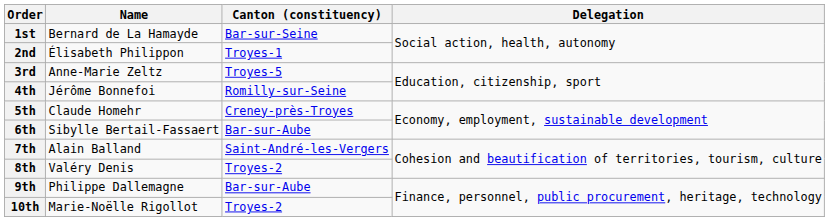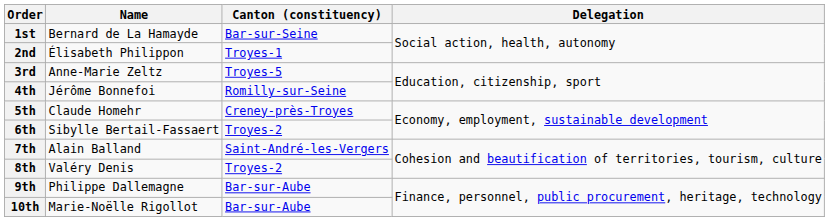 <table class="wikitable sortable">
 <tr>
 <th>Order</th>
 <th>Name</th>
 <th>Canton (constituency)</th>
 <th>Delegation</th>
 </tr>
 <tr>
 <th>1st</th>
 <td>Bernard de La Hamayde</td>
 <td><a href='#'>Bar-sur-Seine</a></td>
 <td rowspan="2">Social action, health, autonomy</td>
 </tr>
 <tr>
 <th>2nd</th>
 <td>Élisabeth Philippon</td>
 <td><a href='#'>Troyes-1</a></td>
 </tr>
 <tr>
 <th>3rd</th>
 <td>Anne-Marie Zeltz</td>
 <td><a href='#'>Troyes-5</a></td>
 <td rowspan="2">Education, citizenship, sport</td>
 </tr>
 <tr>
 <th>4th</th>
 <td>Jérôme Bonnefoi</td>
 <td><a href='#'>Romilly-sur-Seine</a></td>
 </tr>
 <tr>
 <th><abbr>5th</abbr></th>
 <td>Claude Homehr</td>
 <td><a href='#'>Creney-près-Troyes</a></td>
 <td rowspan="2">Economy, employment, <a href='#'>sustainable development</a></td>
 </tr>
 <tr>
 <th><abbr>6th</abbr></th>
 <td>Sibylle Bertail-Fassaert</td>
-<td><a href='#'>Bar-sur-Aube</a></td>
+<td><a href='#'>Troyes-2</a></td>
 </tr>
 <tr>
 <th><abbr>7th</abbr></th>
 <td>Alain Balland</td>
 <td><a href='#'>Saint-André-les-Vergers</a></td>
 <td rowspan="2">Cohesion and <a href='#'>beautification</a> of territories, tourism, culture</td>
 </tr>
 <tr>
 <th><abbr>8th</abbr></th>
 <td>Valéry Denis</td>
 <td><a href='#'>Troyes-2</a></td>
 </tr>
 <tr>
 <th><abbr>9th</abbr></th>
 <td>Philippe Dallemagne</td>
 <td><a href='#'>Bar-sur-Aube</a></td>
 <td rowspan="2">Finance, personnel, <a href='#'>public procurement</a>, heritage, technology</td>
 </tr>
 <tr>
 <th>10th</th>
 <td>Marie-Noëlle Rigollot</td>
-<td><a href='#'>Troyes-2</a></td>
+<td><a href='#'>Bar-sur-Aube</a></td>
 </tr>
 </table>
